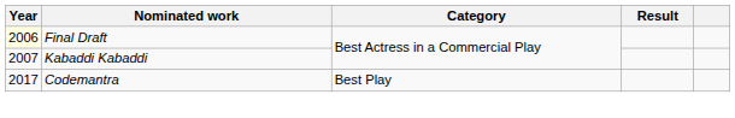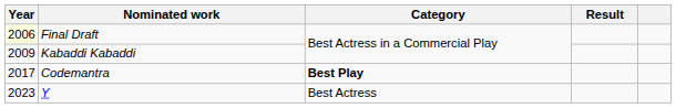 <table class="wikitable">
 <tr>
 <th width=5%>Year</th>
 <th width=40%>Nominated work</th>
 <th width=40%>Category</th>
 <th width=10%>Result</th>
 <th width=5%></th>
 </tr>
 <tr>
 <td style="background: lightyellow; text-align:center;">2006</td>
 <td><em>Final Draft</em></td>
 <td rowspan="2">Best Actress in a Commercial Play</td>
 <td></td>
 <td style="text-align:center;"></td>
 </tr>
 <tr>
-<td style="text-align:center;">2007</td>
+<td style="text-align:center;">2009</td>
 <td><em>Kabaddi Kabaddi</em></td>
 <td></td>
 <td style="text-align:center;"></td>
 </tr>
 <tr>
 <td style="text-align:center;">2017</td>
 <td><em>Codemantra</em></td>
-<td>Best Play</td>
+<td><strong>Best Play</strong></td>
+<td></td>
+<td style="text-align:center;"></td>
+</tr>
+<tr>
+<td style="text-align:center;">2023</td>
+<td><em><a href='#'>Y</a></em></td>
+<td>Best Actress</td>
 <td></td>
 <td style="text-align:center;"></td>
 </tr>
 </table>
